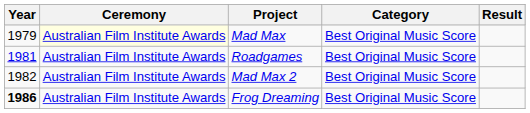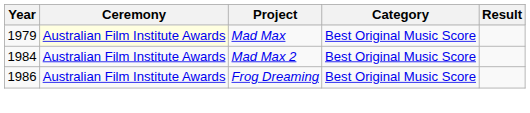 <table class="wikitable">
 <tr style="background:#ccc; text-align:center;">
 <th>Year</th>
 <th>Ceremony</th>
 <th>Project</th>
 <th>Category</th>
 <th>Result</th>
 </tr>
 <tr>
 <td>1979</td>
 <td style="background: lightyellow;"><a href='#'>Australian Film Institute Awards</a></td>
 <td><em><a href='#'>Mad Max</a></em></td>
 <td><a href='#'>Best Original Music Score</a></td>
 <td></td>
 </tr>
 <tr>
-<td><a href='#'>1981</a></td>
-<td><a href='#'>Australian Film Institute Awards</a></td>
-<td><em><a href='#'>Roadgames</a></em></td>
-<td><a href='#'>Best Original Music Score</a></td>
-<td></td>
-</tr>
-<tr>
-<td>1982</td>
+<td>1984</td>
 <td><a href='#'>Australian Film Institute Awards</a></td>
 <td><em><a href='#'>Mad Max 2</a></em></td>
 <td><a href='#'>Best Original Music Score</a></td>
 <td></td>
 </tr>
 <tr>
-<td><strong>1986</strong></td>
+<td>1986</td>
 <td><a href='#'>Australian Film Institute Awards</a></td>
 <td><em><a href='#'>Frog Dreaming</a></em></td>
 <td><a href='#'>Best Original Music Score</a></td>
 <td></td>
 </tr>
 </table>
